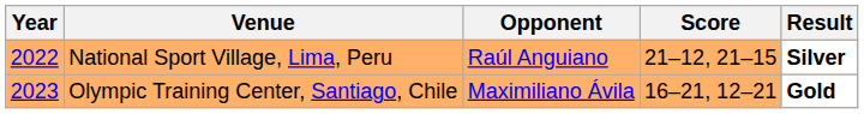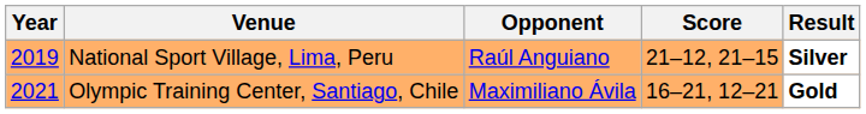 <table class="sortable wikitable" style="font-size: 90%;">
 <tr>
 <th>Year</th>
 <th>Venue</th>
 <th>Opponent</th>
 <th>Score</th>
 <th>Result</th>
 </tr>
 <tr style="background:#FFB069">
-<td align="center"><a href='#'>2022</a></td>
+<td align="center"><a href='#'>2019</a></td>
 <td align="left">National Sport Village, <a href='#'>Lima</a>, Peru</td>
 <td align="left"> <a href='#'>Raúl Anguiano</a></td>
 <td align="left">21–12, 21–15</td>
 <td style="text-align:left; background:white"> <strong>Silver</strong></td>
 </tr>
 <tr style="background:#FFB069">
-<td align="center"><a href='#'>2023</a></td>
+<td align="center"><a href='#'>2021</a></td>
 <td align="left">Olympic Training Center, <a href='#'>Santiago</a>, Chile</td>
 <td align="left"> <a href='#'>Maximiliano Ávila</a></td>
 <td align="left">16–21, 12–21</td>
 <td style="text-align:left; background:white"> <strong>Gold</strong></td>
 </tr>
 </table>
